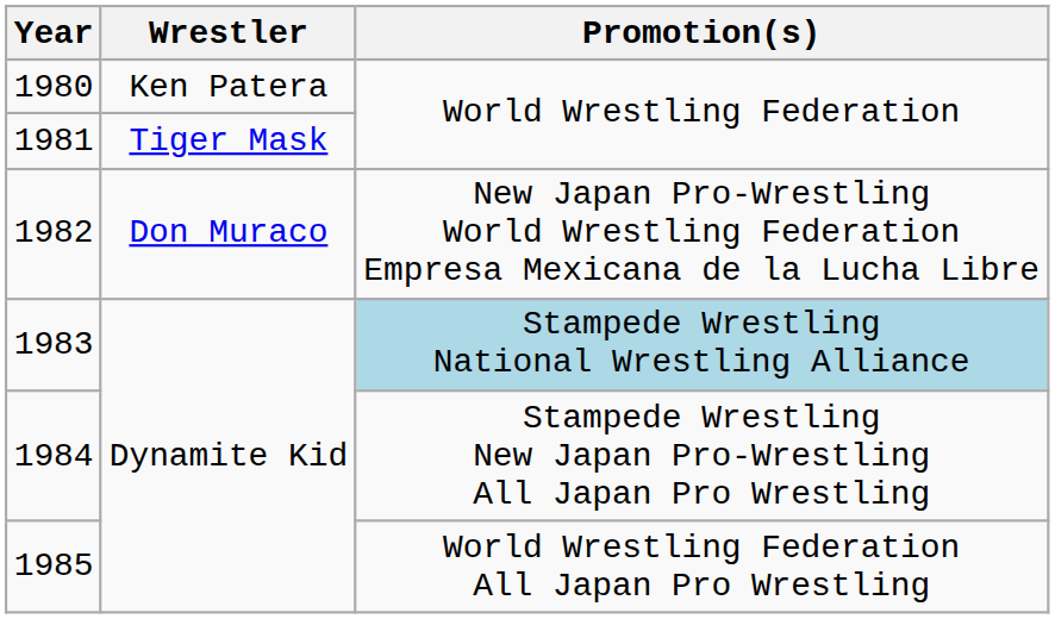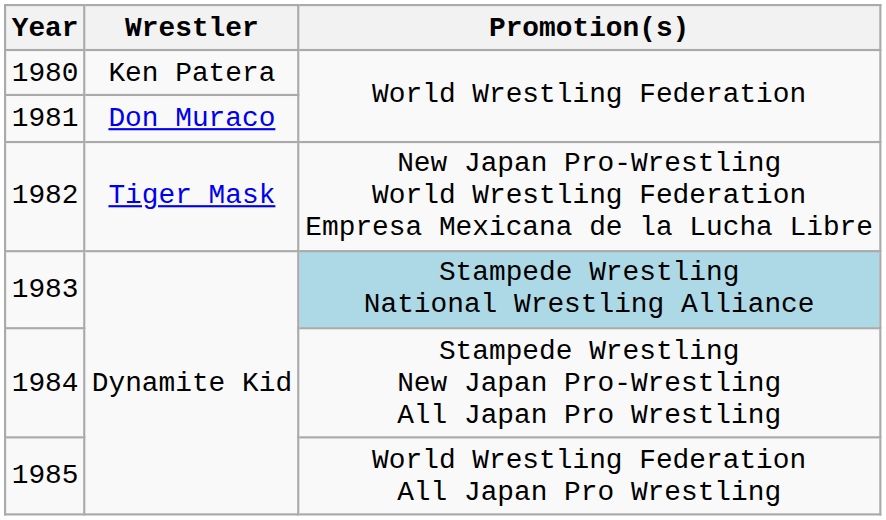 <table class="wikitable sortable" style="text-align: center">
 <tr>
 <th>Year</th>
 <th>Wrestler</th>
 <th>Promotion(s)</th>
 </tr>
 <tr>
 <td>1980</td>
 <td>Ken Patera</td>
 <td rowspan=2>World Wrestling Federation</td>
 </tr>
 <tr>
 <td>1981</td>
-<td><a href='#'>Tiger Mask</a></td>
+<td><a href='#'>Don Muraco</a></td>
 </tr>
 <tr>
 <td>1982</td>
-<td><a href='#'>Don Muraco</a></td>
+<td><a href='#'>Tiger Mask</a></td>
 <td>New Japan Pro-Wrestling<br>World Wrestling Federation<br>Empresa Mexicana de la Lucha Libre</td>
 </tr>
 <tr>
 <td>1983</td>
 <td rowspan=3>Dynamite Kid</td>
 <td style="background: lightblue;">Stampede Wrestling<br>National Wrestling Alliance</td>
 </tr>
 <tr>
 <td>1984</td>
 <td>Stampede Wrestling<br>New Japan Pro-Wrestling<br>All Japan Pro Wrestling</td>
 </tr>
 <tr>
 <td>1985</td>
 <td>World Wrestling Federation<br>All Japan Pro Wrestling</td>
 </tr>
 </table>
